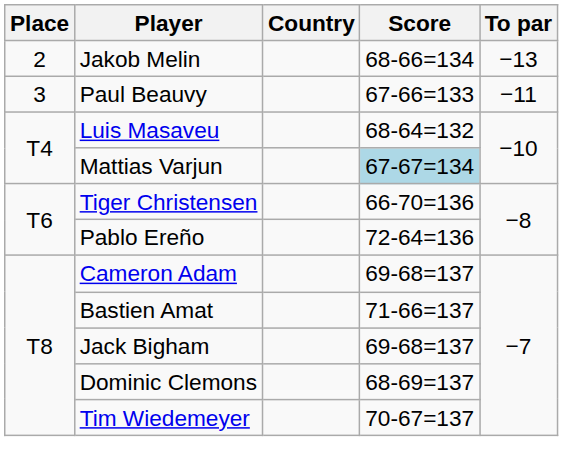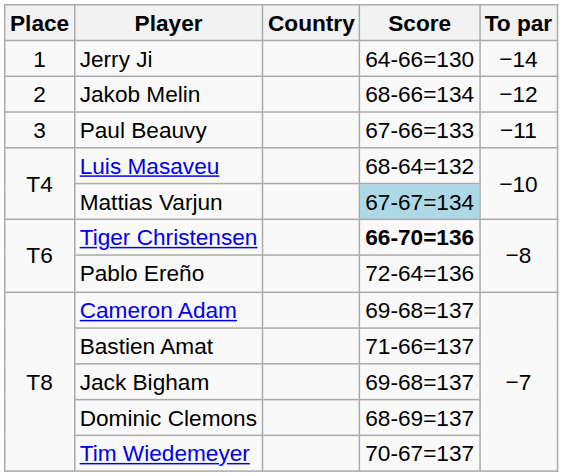 <table class="wikitable" style="font-size:95%;">
 <tr>
 <th>Place</th>
 <th>Player</th>
 <th>Country</th>
 <th>Score</th>
 <th>To par</th>
 </tr>
 <tr>
+<td align=center>1</td>
+<td>Jerry Ji</td>
+<td></td>
+<td align=center>64-66=130</td>
+<td align=center>−14</td>
+</tr>
+<tr>
 <td align=center>2</td>
 <td>Jakob Melin</td>
 <td></td>
 <td align=center>68-66=134</td>
-<td align=center>−13</td>
+<td align=center>−12</td>
 </tr>
 <tr>
 <td align=center>3</td>
 <td>Paul Beauvy</td>
 <td></td>
 <td align=center>67-66=133</td>
 <td align=center>−11</td>
 </tr>
 <tr>
 <td rowspan="2" align=center>T4</td>
 <td><a href='#'>Luis Masaveu</a></td>
 <td></td>
 <td align=center>68-64=132</td>
 <td rowspan=2 align=center>−10</td>
 </tr>
 <tr>
 <td>Mattias Varjun</td>
 <td></td>
 <td align=center style="background: lightblue;">67-67=134</td>
 </tr>
 <tr>
 <td rowspan="2" align=center>T6</td>
 <td><a href='#'>Tiger Christensen</a></td>
 <td></td>
-<td align=center>66-70=136</td>
+<td align=center><strong>66-70=136</strong></td>
 <td rowspan=2 align=center>−8</td>
 </tr>
 <tr>
 <td>Pablo Ereño</td>
 <td></td>
 <td align=center>72-64=136</td>
 </tr>
 <tr>
 <td rowspan="5" align=center>T8</td>
 <td><a href='#'>Cameron Adam</a></td>
 <td></td>
 <td align=center>69-68=137</td>
 <td rowspan=5 align=center>−7</td>
 </tr>
 <tr>
 <td>Bastien Amat</td>
 <td></td>
 <td align=center>71-66=137</td>
 </tr>
 <tr>
 <td>Jack Bigham</td>
 <td></td>
 <td align=center>69-68=137</td>
 </tr>
 <tr>
 <td>Dominic Clemons</td>
 <td></td>
 <td align=center>68-69=137</td>
 </tr>
 <tr>
 <td><a href='#'>Tim Wiedemeyer</a></td>
 <td></td>
 <td align=center>70-67=137</td>
 </tr>
 </table>
